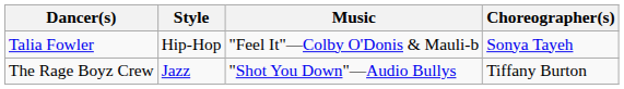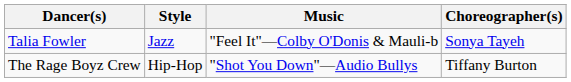 <table class="wikitable">
 <tr>
 <th>Dancer(s)</th>
 <th>Style</th>
 <th>Music</th>
 <th>Choreographer(s)</th>
 </tr>
 <tr>
 <td><a href='#'>Talia Fowler</a></td>
-<td>Hip-Hop</td>
+<td><a href='#'>Jazz</a></td>
 <td>"Feel It"—<a href='#'>Colby O'Donis</a> & Mauli-b</td>
 <td><a href='#'>Sonya Tayeh</a></td>
 </tr>
 <tr>
 <td>The Rage Boyz Crew</td>
-<td><a href='#'>Jazz</a></td>
+<td>Hip-Hop</td>
 <td>"<a href='#'>Shot You Down</a>"—<a href='#'>Audio Bullys</a></td>
 <td>Tiffany Burton</td>
 </tr>
 </table>
